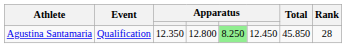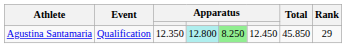 <table class="wikitable" style="font-size:90%">
 <tr>
 <th rowspan=2>Athlete</th>
 <th rowspan=2>Event</th>
 <th colspan =4>Apparatus</th>
 <th rowspan=2>Total</th>
 <th rowspan=2>Rank</th>
 </tr>
 <tr style="font-size:95%">
 <th></th>
 <th></th>
 <th></th>
 <th></th>
 </tr>
 <tr align=center>
 <td align=left><a href='#'>Agustina Santamaria</a></td>
 <td align=left><a href='#'>Qualification</a></td>
 <td>12.350</td>
-<td>12.800</td>
+<td style="background: paleturquoise;">12.800</td>
 <td style="background: lightgreen;">8.250</td>
 <td>12.450</td>
 <td>45.850</td>
-<td>28</td>
+<td>29</td>
 </tr>
 </table>
